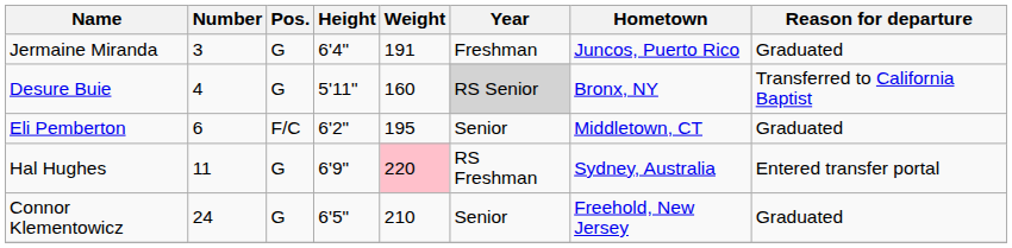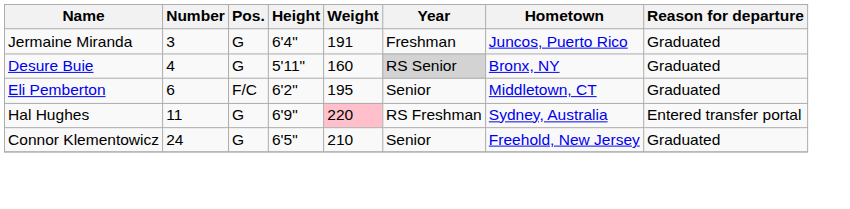 <table class="wikitable sortable" border="1">
 <tr>
 <th>Name</th>
 <th>Number</th>
 <th>Pos.</th>
 <th>Height</th>
 <th>Weight</th>
 <th>Year</th>
 <th>Hometown</th>
 <th class="unsortable">Reason for departure</th>
 </tr>
 <tr>
 <td>Jermaine Miranda</td>
 <td>3</td>
 <td>G</td>
 <td>6'4"</td>
 <td>191</td>
 <td>Freshman</td>
 <td><a href='#'>Juncos, Puerto Rico</a></td>
 <td>Graduated</td>
 </tr>
 <tr>
 <td><a href='#'>Desure Buie</a></td>
 <td>4</td>
 <td>G</td>
 <td>5'11"</td>
 <td>160</td>
 <td style="background: lightgrey;">RS Senior</td>
 <td><a href='#'>Bronx, NY</a></td>
-<td>Transferred to <a href='#'>California Baptist</a></td>
+<td>Graduated</td>
 </tr>
 <tr>
 <td><a href='#'>Eli Pemberton</a></td>
 <td>6</td>
 <td>F/C</td>
 <td>6'2"</td>
 <td>195</td>
 <td>Senior</td>
 <td><a href='#'>Middletown, CT</a></td>
 <td>Graduated</td>
 </tr>
 <tr>
 <td>Hal Hughes</td>
 <td>11</td>
 <td>G</td>
 <td>6'9"</td>
 <td style="background: pink;">220</td>
 <td>RS Freshman</td>
 <td><a href='#'>Sydney, Australia</a></td>
 <td>Entered transfer portal</td>
 </tr>
 <tr>
 <td>Connor Klementowicz</td>
 <td>24</td>
 <td>G</td>
 <td>6'5"</td>
 <td>210</td>
 <td>Senior</td>
 <td><a href='#'>Freehold, New Jersey</a></td>
 <td>Graduated</td>
 </tr>
 <tr>
 </tr>
 </table>
